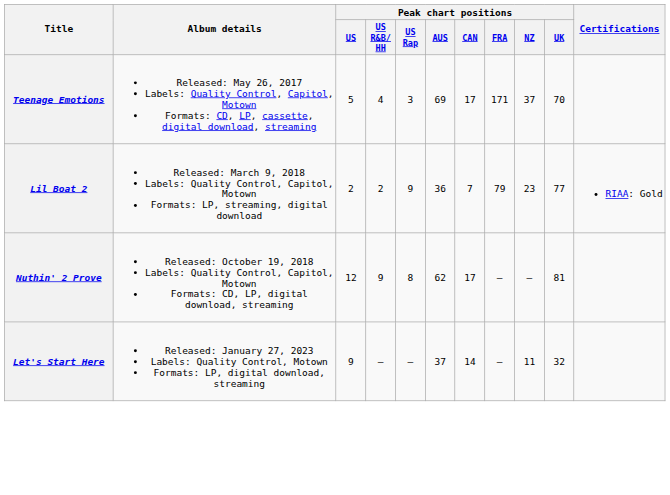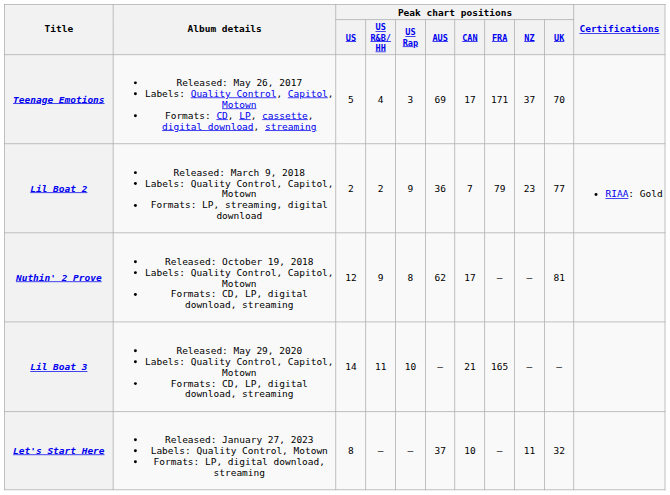 <table class="wikitable plainrowheaders" style="text-align:center;">
 <tr>
 <th scope="col" rowspan="2" style="width:11em;">Title</th>
 <th scope="col" rowspan="2" style="width:23em;">Album details</th>
 <th scope="col" colspan="8">Peak chart positions</th>
 <th rowspan="2"><a href='#'>Certifications</a></th>
 </tr>
 <tr>
 <th style="width:3em;font-size:90%;"><a href='#'>US</a><br></th>
 <th style="width:3em;font-size:90%;"><a href='#'>US<br>R&B/<br>HH</a><br></th>
 <th style="width:3em;font-size:90%;"><a href='#'>US Rap</a><br></th>
 <th style="width:3em;font-size:90%;"><a href='#'>AUS</a><br></th>
 <th style="width:3em;font-size:90%;"><a href='#'>CAN</a><br></th>
 <th style="width:3em;font-size:90%;"><a href='#'>FRA</a><br></th>
 <th style="width:3em;font-size:90%;"><a href='#'>NZ</a><br></th>
 <th style="width:3em;font-size:90%;"><a href='#'>UK</a><br></th>
 </tr>
 <tr>
 <th scope="row"><em><a href='#'>Teenage Emotions</a></em></th>
 <td><br><ul><li>Released: May 26, 2017</li><li>Labels: <a href='#'>Quality Control</a>, <a href='#'>Capitol</a>, <a href='#'>Motown</a></li><li>Formats: <a href='#'>CD</a>, <a href='#'>LP</a>, <a href='#'>cassette</a>, <a href='#'>digital download</a>, <a href='#'>streaming</a></li></ul></td>
 <td>5</td>
 <td>4</td>
 <td>3</td>
 <td>69</td>
 <td>17</td>
 <td>171</td>
 <td>37</td>
 <td>70</td>
 <td></td>
 </tr>
 <tr>
 <th scope="row"><em><a href='#'>Lil Boat 2</a></em></th>
 <td><br><ul><li>Released: March 9, 2018</li><li>Labels: Quality Control, Capitol, Motown</li><li>Formats: LP, streaming, digital download</li></ul></td>
 <td>2</td>
 <td>2</td>
 <td>9</td>
 <td>36</td>
 <td>7</td>
 <td>79</td>
 <td>23</td>
 <td>77</td>
 <td><br><ul><li><a href='#'>RIAA</a>: Gold</li></ul></td>
 </tr>
 <tr>
 <th scope="row"><em><a href='#'>Nuthin' 2 Prove</a></em></th>
 <td><br><ul><li>Released: October 19, 2018</li><li>Labels: Quality Control, Capitol, Motown</li><li>Formats: CD, LP, digital download, streaming</li></ul></td>
 <td>12</td>
 <td>9</td>
 <td>8</td>
 <td>62</td>
 <td>17</td>
 <td>—</td>
 <td>—</td>
 <td>81</td>
 <td></td>
 </tr>
 <tr>
+<th scope="row"><em><a href='#'>Lil Boat 3</a></em></th>
+<td><br><ul><li>Released: May 29, 2020</li><li>Labels: Quality Control, Capitol, Motown</li><li>Formats: CD, LP, digital download, streaming</li></ul></td>
+<td>14</td>
+<td>11</td>
+<td>10</td>
+<td>—</td>
+<td>21</td>
+<td>165</td>
+<td>—</td>
+<td>—</td>
+<td></td>
+</tr>
+<tr>
 <th scope="row"><em><a href='#'>Let's Start Here</a></em></th>
 <td><br><ul><li>Released: January 27, 2023</li><li>Labels: Quality Control, Motown</li><li>Formats: LP, digital download, streaming</li></ul></td>
-<td>9</td>
+<td>8</td>
 <td>—</td>
 <td>—</td>
 <td>37</td>
-<td>14</td>
+<td>10</td>
 <td>—</td>
 <td>11</td>
 <td>32</td>
 <td></td>
 </tr>
 </table>
